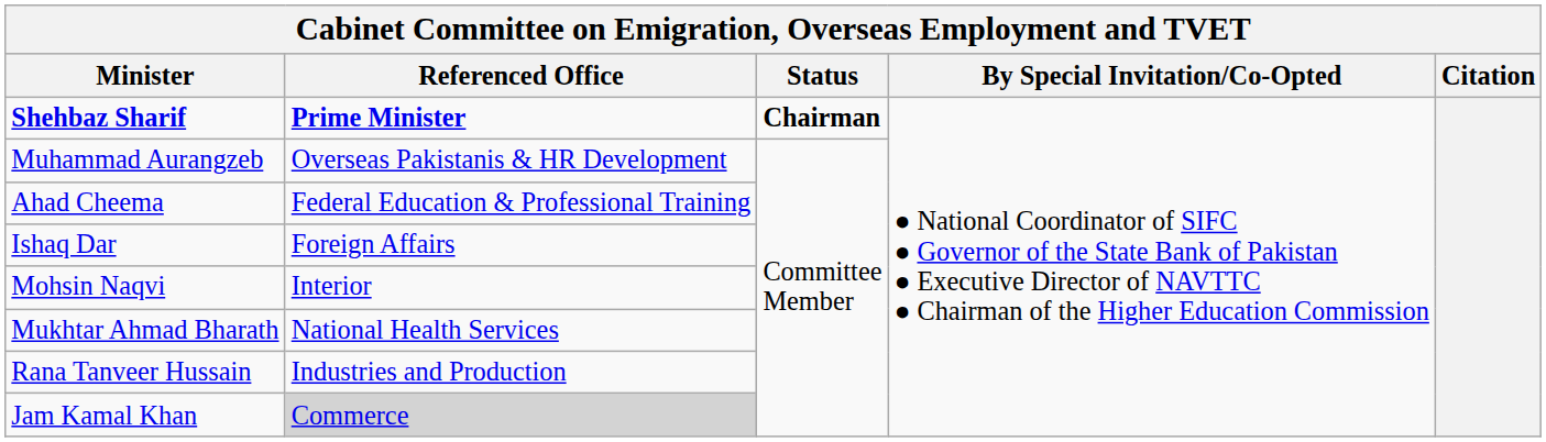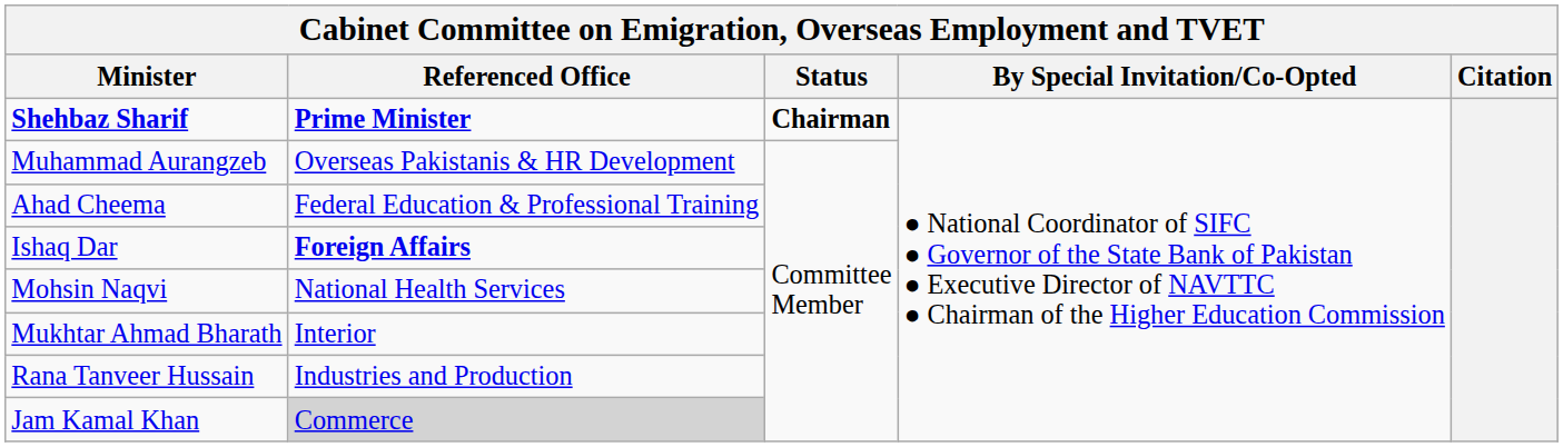 <table class="wikitable sortable mw-collapsible mw-collapsed">
 <tr>
 <th colspan="5"><big>Cabinet Committee on Emigration, Overseas Employment and TVET</big></th>
 </tr>
 <tr>
 <th>Minister</th>
 <th>Referenced Office</th>
 <th>Status</th>
 <th>By Special Invitation/Co-Opted</th>
 <th>Citation</th>
 </tr>
 <tr>
 <td><strong><a href='#'>Shehbaz Sharif</a></strong></td>
 <td><a href='#'><strong>Prime Minister</strong></a></td>
 <td><strong>Chairman</strong></td>
 <td rowspan="8">● National Coordinator of <a href='#'>SIFC</a><br>● <a href='#'>Governor of the State Bank of Pakistan</a><br>● Executive Director of <a href='#'>NAVTTC</a><br>● Chairman of the <a href='#'>Higher Education Commission</a></td>
 <th rowspan="8"></th>
 </tr>
 <tr>
 <td><a href='#'>Muhammad Aurangzeb</a></td>
 <td><a href='#'>Overseas Pakistanis & HR Development</a></td>
 <td rowspan="7">Committee<br>Member</td>
 </tr>
 <tr>
 <td><a href='#'>Ahad Cheema</a></td>
 <td><a href='#'>Federal Education & Professional Training</a></td>
 </tr>
 <tr>
 <td><a href='#'>Ishaq Dar</a></td>
-<td><a href='#'>Foreign Affairs</a></td>
+<td><strong><a href='#'>Foreign Affairs</a></strong></td>
 </tr>
 <tr>
 <td><a href='#'>Mohsin Naqvi</a></td>
-<td><a href='#'>Interior</a></td>
+<td><a href='#'>National Health Services</a></td>
 </tr>
 <tr>
 <td><a href='#'>Mukhtar Ahmad Bharath</a></td>
-<td><a href='#'>National Health Services</a></td>
+<td><a href='#'>Interior</a></td>
 </tr>
 <tr>
 <td><a href='#'>Rana Tanveer Hussain</a></td>
 <td><a href='#'>Industries and Production</a></td>
 </tr>
 <tr>
 <td><a href='#'>Jam Kamal Khan</a></td>
 <td style="background: lightgrey;"><a href='#'>Commerce</a></td>
 </tr>
 </table>
